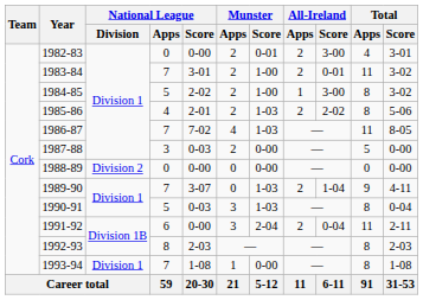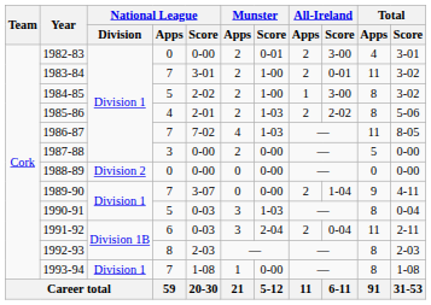 <table class="wikitable" style="text-align:center">
 <tr>
 <th rowspan="2">Team</th>
 <th rowspan="2">Year</th>
 <th colspan="3"><a href='#'>National League</a></th>
 <th colspan="2"><a href='#'>Munster</a></th>
 <th colspan="2"><a href='#'>All-Ireland</a></th>
 <th colspan="2">Total</th>
 </tr>
 <tr>
 <th>Division</th>
 <th>Apps</th>
 <th>Score</th>
 <th>Apps</th>
 <th>Score</th>
 <th>Apps</th>
 <th>Score</th>
 <th>Apps</th>
 <th>Score</th>
 </tr>
 <tr>
 <td rowspan="12"><a href='#'>Cork</a></td>
 <td>1982-83</td>
 <td rowspan="6"><a href='#'>Division 1</a></td>
 <td>0</td>
 <td>0-00</td>
 <td>2</td>
 <td>0-01</td>
 <td>2</td>
 <td>3-00</td>
 <td>4</td>
 <td>3-01</td>
 </tr>
 <tr>
 <td>1983-84</td>
 <td>7</td>
 <td>3-01</td>
 <td>2</td>
 <td>1-00</td>
 <td>2</td>
 <td>0-01</td>
 <td>11</td>
 <td>3-02</td>
 </tr>
 <tr>
 <td>1984-85</td>
 <td>5</td>
 <td>2-02</td>
 <td>2</td>
 <td>1-00</td>
 <td>1</td>
 <td>3-00</td>
 <td>8</td>
 <td>3-02</td>
 </tr>
 <tr>
 <td>1985-86</td>
 <td>4</td>
 <td>2-01</td>
 <td>2</td>
 <td>1-03</td>
 <td>2</td>
 <td>2-02</td>
 <td>8</td>
 <td>5-06</td>
 </tr>
 <tr>
 <td>1986-87</td>
 <td>7</td>
 <td>7-02</td>
 <td>4</td>
 <td>1-03</td>
 <td colspan=2>—</td>
 <td>11</td>
 <td>8-05</td>
 </tr>
 <tr>
 <td>1987-88</td>
 <td>3</td>
-<td>0-03</td>
+<td>0-00</td>
 <td>2</td>
 <td>0-00</td>
 <td colspan=2>—</td>
 <td>5</td>
 <td>0-00</td>
 </tr>
 <tr>
 <td>1988-89</td>
 <td rowspan="1"><a href='#'>Division 2</a></td>
 <td>0</td>
 <td>0-00</td>
 <td>0</td>
 <td>0-00</td>
 <td colspan=2>—</td>
 <td>0</td>
 <td>0-00</td>
 </tr>
 <tr>
 <td>1989-90</td>
 <td rowspan="2"><a href='#'>Division 1</a></td>
 <td>7</td>
 <td>3-07</td>
 <td>0</td>
-<td>1-03</td>
+<td>0-00</td>
 <td>2</td>
 <td>1-04</td>
 <td>9</td>
 <td>4-11</td>
 </tr>
 <tr>
 <td>1990-91</td>
 <td>5</td>
 <td>0-03</td>
 <td>3</td>
 <td>1-03</td>
 <td colspan=2>—</td>
 <td>8</td>
 <td>0-04</td>
 </tr>
 <tr>
 <td>1991-92</td>
 <td rowspan="2"><a href='#'>Division 1B</a></td>
 <td>6</td>
-<td>0-00</td>
+<td>0-03</td>
 <td>3</td>
 <td>2-04</td>
 <td>2</td>
 <td>0-04</td>
 <td>11</td>
 <td>2-11</td>
 </tr>
 <tr>
 <td>1992-93</td>
 <td>8</td>
 <td>2-03</td>
 <td colspan=2>—</td>
 <td colspan=2>—</td>
 <td>8</td>
 <td>2-03</td>
 </tr>
 <tr>
 <td>1993-94</td>
 <td rowspan="1"><a href='#'>Division 1</a></td>
 <td>7</td>
 <td>1-08</td>
 <td>1</td>
 <td>0-00</td>
 <td colspan=2>—</td>
 <td>8</td>
 <td>1-08</td>
 </tr>
 <tr>
 <th colspan="3">Career total</th>
 <th>59</th>
 <th>20-30</th>
 <th>21</th>
 <th>5-12</th>
 <th>11</th>
 <th>6-11</th>
 <th>91</th>
 <th>31-53</th>
 </tr>
 </table>
